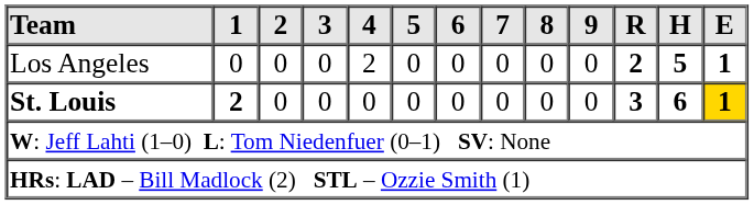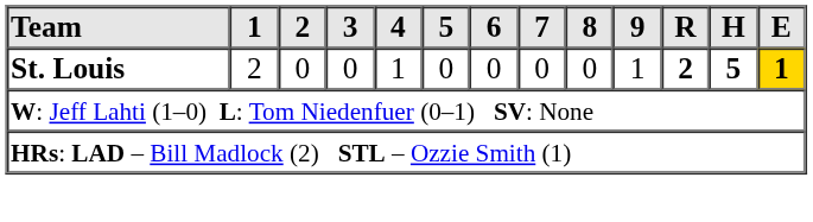 <table border=1 cellspacing=0 width=425 style="margin-left:3em;">
 <tr style="text-align:center; background-color:#e6e6e6;">
 <th align=left width=28%>Team</th>
 <th width=6%>1</th>
 <th width=6%>2</th>
 <th width=6%>3</th>
 <th width=6%>4</th>
 <th width=6%>5</th>
 <th width=6%>6</th>
 <th width=6%>7</th>
 <th width=6%>8</th>
 <th width=6%>9</th>
 <th width=6%>R</th>
 <th width=6%>H</th>
 <th width=6%>E</th>
 </tr>
 <tr style="text-align:center;">
-<td align=left>Los Angeles</td>
+<td align=left><strong>St. Louis</strong></td>
+<td>2</td>
 <td>0</td>
 <td>0</td>
-<td>0</td>
-<td>2</td>
+<td>1</td>
 <td>0</td>
 <td>0</td>
 <td>0</td>
 <td>0</td>
-<td>0</td>
+<td>1</td>
 <td><strong>2</strong></td>
 <td><strong>5</strong></td>
-<td><strong>1</strong></td>
-</tr>
-<tr style="text-align:center;">
-<td align=left><strong>St. Louis</strong></td>
-<td><strong>2</strong></td>
-<td>0</td>
-<td>0</td>
-<td>0</td>
-<td>0</td>
-<td>0</td>
-<td>0</td>
-<td>0</td>
-<td>0</td>
-<td><strong>3</strong></td>
-<td><strong>6</strong></td>
 <td style="background: gold;"><strong>1</strong></td>
 </tr>
 <tr style="text-align:left;">
 <td colspan=13><small><strong>W</strong>: <a href='#'>Jeff Lahti</a> (1–0)  <strong>L</strong>: <a href='#'>Tom Niedenfuer</a> (0–1)   <strong>SV</strong>: None</small></td>
 </tr>
 <tr style="text-align:left;">
 <td colspan=13><small><strong>HRs</strong>: <strong>LAD</strong> – <a href='#'>Bill Madlock</a> (2)   <strong>STL</strong> – <a href='#'>Ozzie Smith</a> (1)</small></td>
 </tr>
 </table>
